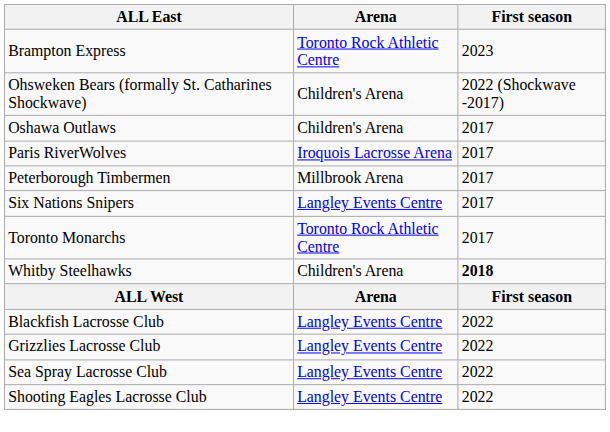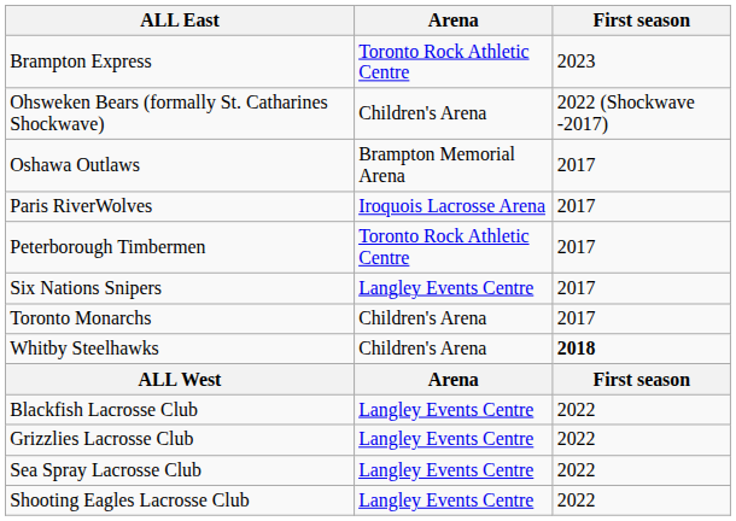 <table class="wikitable">
 <tr>
 <th>ALL East</th>
 <th>Arena</th>
 <th>First season</th>
 </tr>
 <tr>
 <td>Brampton Express</td>
 <td><a href='#'>Toronto Rock Athletic Centre</a></td>
 <td>2023</td>
 </tr>
 <tr>
 <td>Ohsweken Bears (formally St. Catharines Shockwave)</td>
 <td>Children's Arena</td>
 <td>2022 (Shockwave -2017)</td>
 </tr>
 <tr>
 <td>Oshawa Outlaws</td>
-<td>Children's Arena</td>
+<td>Brampton Memorial Arena</td>
 <td>2017</td>
 </tr>
 <tr>
 <td>Paris RiverWolves</td>
 <td><a href='#'>Iroquois Lacrosse Arena</a></td>
 <td>2017</td>
 </tr>
 <tr>
 <td>Peterborough Timbermen</td>
-<td>Millbrook Arena</td>
+<td><a href='#'>Toronto Rock Athletic Centre</a></td>
 <td>2017</td>
 </tr>
 <tr>
 <td>Six Nations Snipers</td>
 <td><a href='#'>Langley Events Centre</a></td>
 <td>2017</td>
 </tr>
 <tr>
 <td>Toronto Monarchs</td>
-<td><a href='#'>Toronto Rock Athletic Centre</a></td>
+<td>Children's Arena</td>
 <td>2017</td>
 </tr>
 <tr>
 <td>Whitby Steelhawks</td>
 <td>Children's Arena</td>
 <td><strong>2018</strong></td>
 </tr>
 <tr>
 <th>ALL West</th>
 <th>Arena</th>
 <th>First season</th>
 </tr>
 <tr>
 <td>Blackfish Lacrosse Club</td>
 <td><a href='#'>Langley Events Centre</a></td>
 <td>2022</td>
 </tr>
 <tr>
 <td>Grizzlies Lacrosse Club</td>
 <td><a href='#'>Langley Events Centre</a></td>
 <td>2022</td>
 </tr>
 <tr>
 <td>Sea Spray Lacrosse Club</td>
 <td><a href='#'>Langley Events Centre</a></td>
 <td>2022</td>
 </tr>
 <tr>
 <td>Shooting Eagles Lacrosse Club</td>
 <td><a href='#'>Langley Events Centre</a></td>
 <td>2022</td>
 </tr>
 </table>
